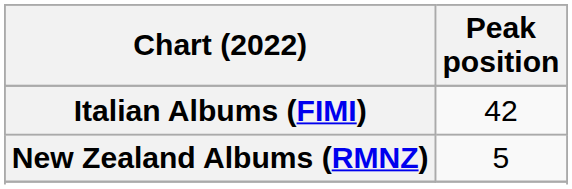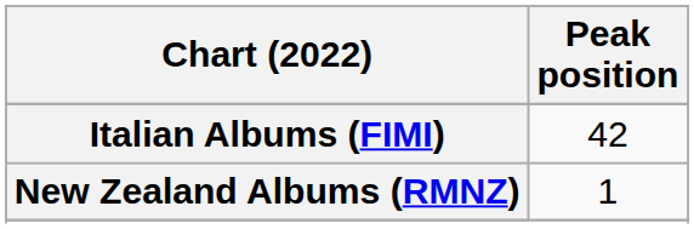 <table class="wikitable sortable plainrowheaders" style="text-align:center">
 <tr>
 <th scope="col">Chart (2022)</th>
 <th scope="col">Peak<br>position</th>
 </tr>
 <tr>
 </tr>
 <tr>
 </tr>
 <tr>
 </tr>
 <tr>
 </tr>
 <tr>
 </tr>
 <tr>
 </tr>
 <tr>
 </tr>
 <tr>
 <th scope="row">Italian Albums (<a href='#'>FIMI</a>)</th>
 <td>42</td>
 </tr>
 <tr>
 <th scope="row">New Zealand Albums (<a href='#'>RMNZ</a>)</th>
-<td>5</td>
+<td>1</td>
 </tr>
 <tr>
 </tr>
 <tr>
 </tr>
 <tr>
 </tr>
 <tr>
 </tr>
 <tr>
 </tr>
 <tr>
 </tr>
 <tr>
 </tr>
 <tr>
 </tr>
 </table>
